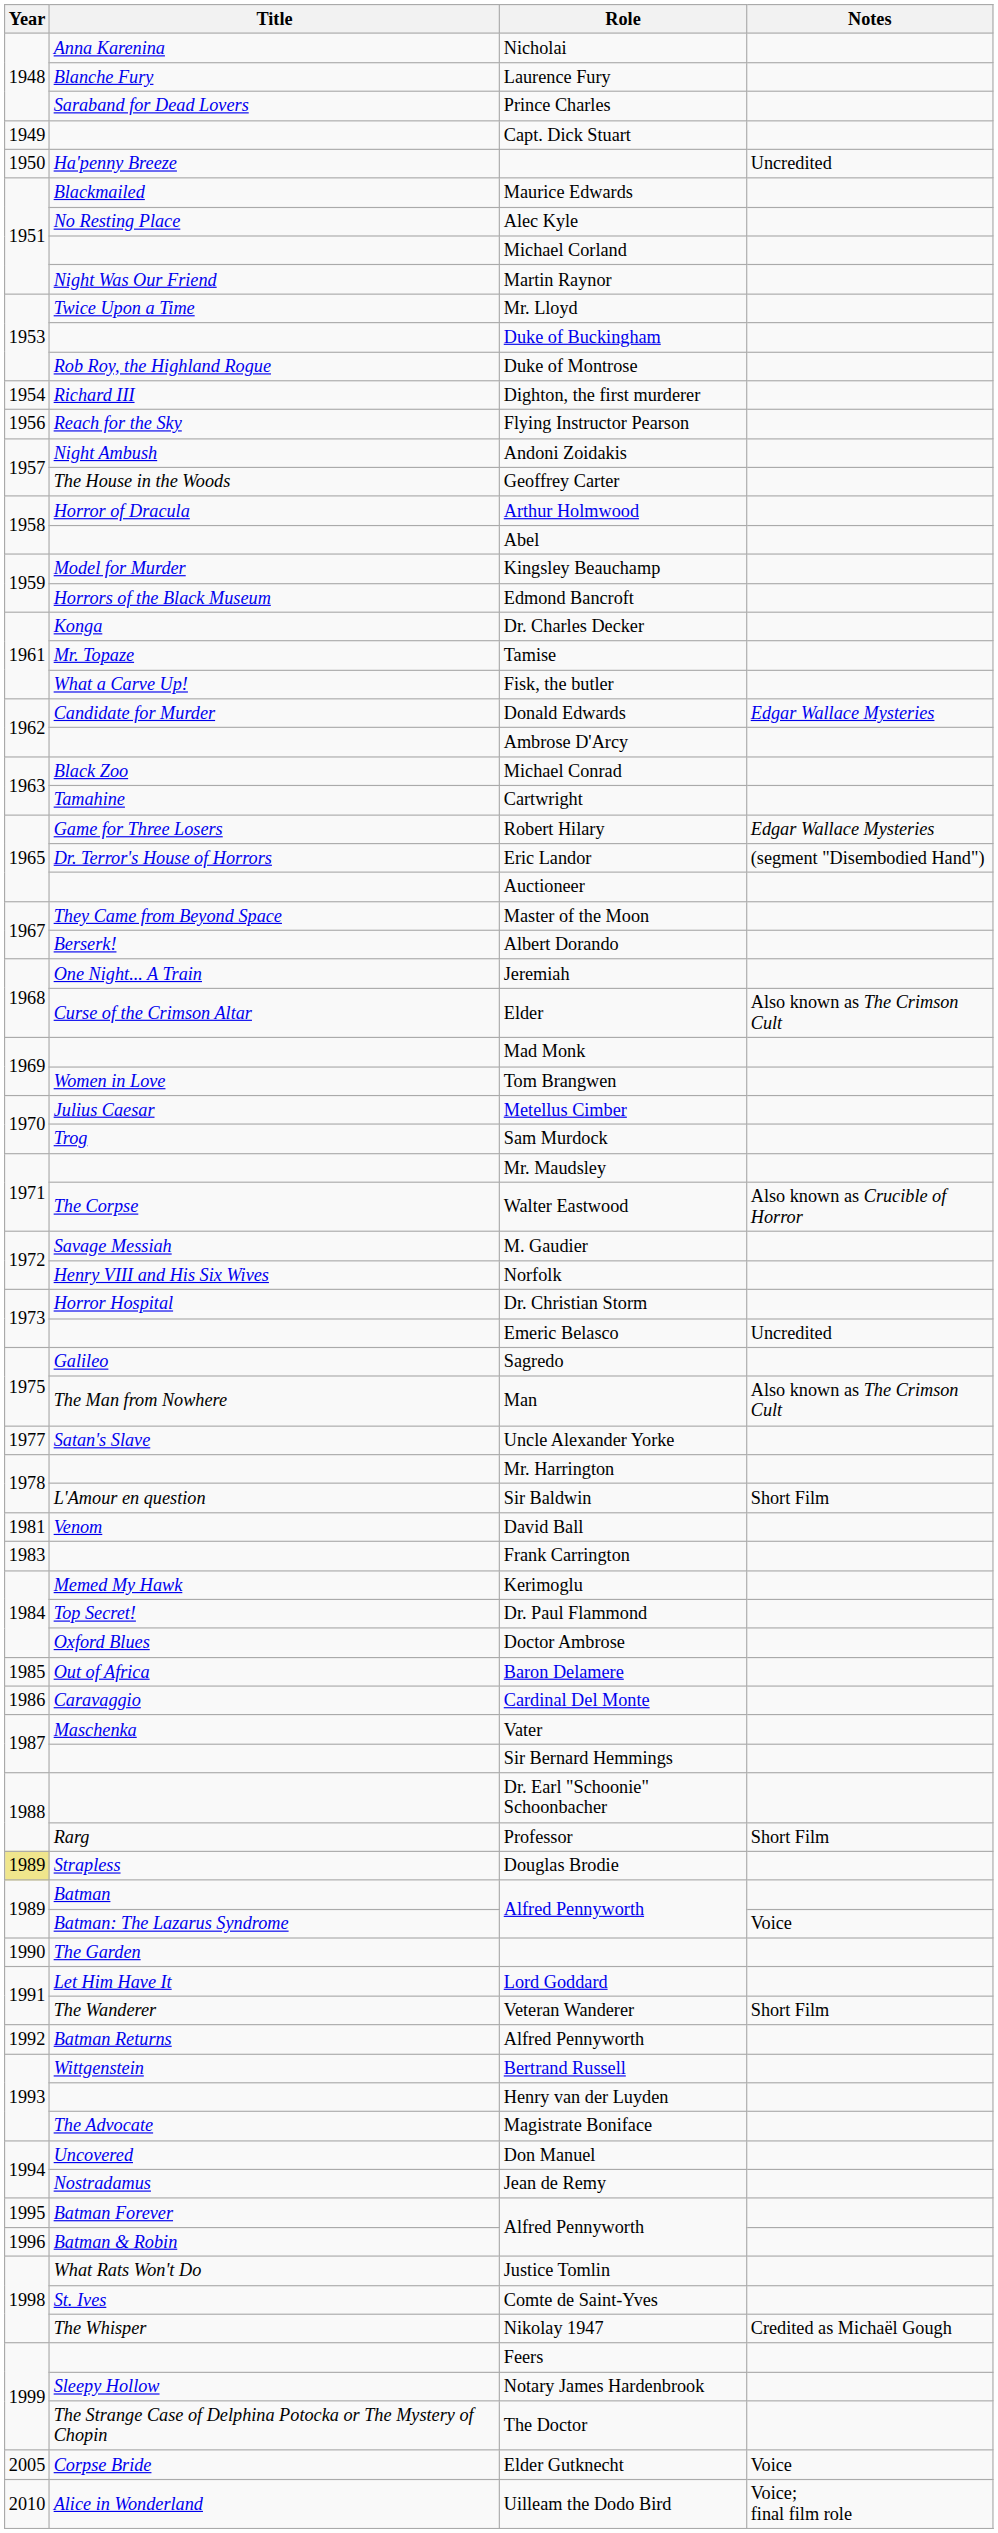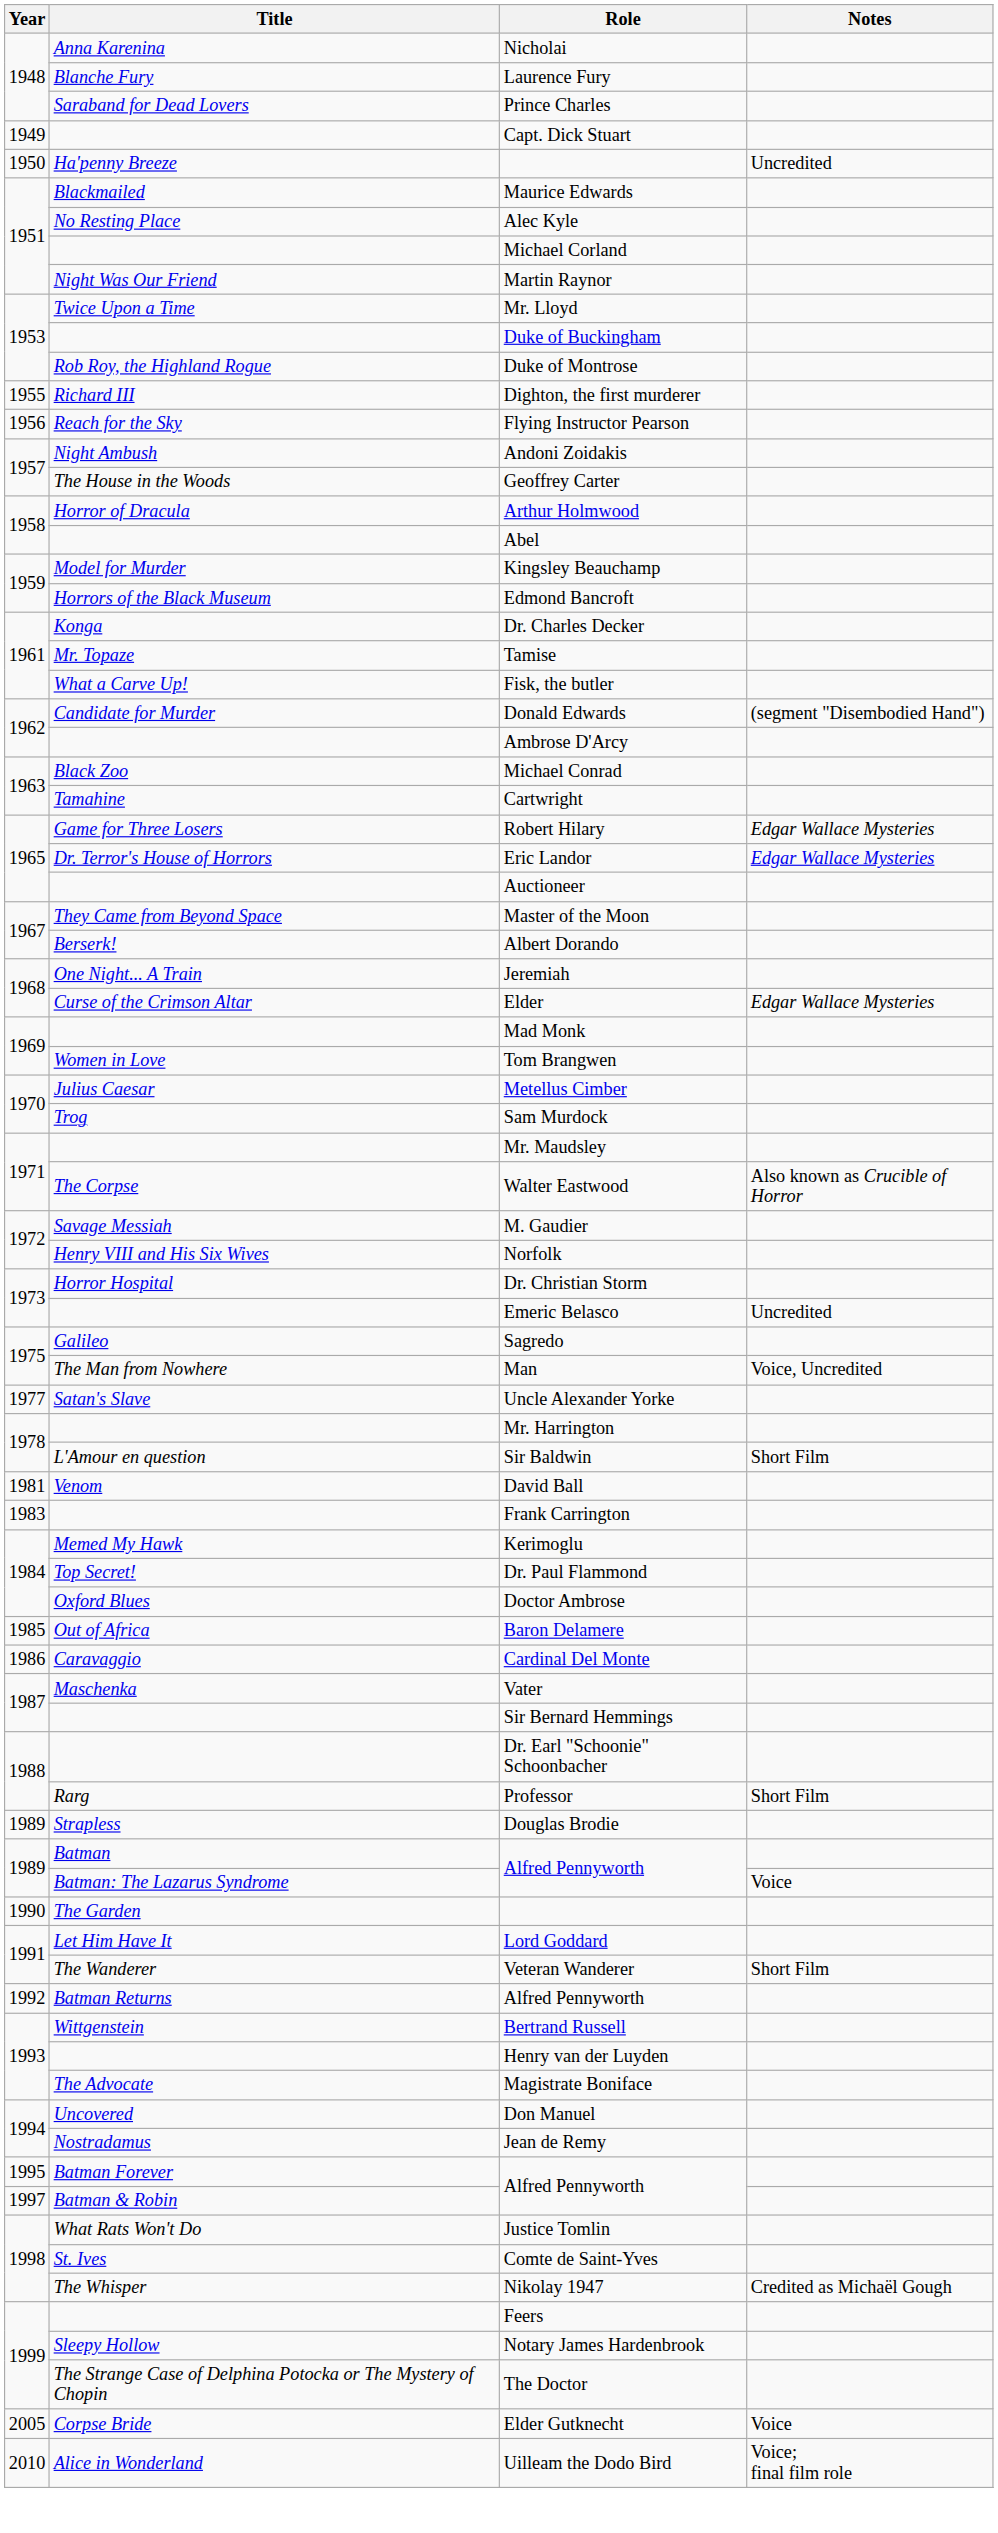 <table class="wikitable sortable">
 <tr>
 <th>Year</th>
 <th>Title</th>
 <th>Role</th>
 <th>Notes</th>
 </tr>
 <tr>
 <td rowspan="3">1948</td>
 <td><em><a href='#'>Anna Karenina</a></em></td>
 <td>Nicholai</td>
 <td></td>
 </tr>
 <tr>
 <td><em><a href='#'>Blanche Fury</a></em></td>
 <td>Laurence Fury</td>
 <td></td>
 </tr>
 <tr>
 <td><em><a href='#'>Saraband for Dead Lovers</a></em></td>
 <td>Prince Charles</td>
 <td></td>
 </tr>
 <tr>
 <td>1949</td>
 <td><em></em></td>
 <td>Capt. Dick Stuart</td>
 <td></td>
 </tr>
 <tr>
 <td>1950</td>
 <td><em><a href='#'>Ha'penny Breeze</a></em></td>
 <td></td>
 <td>Uncredited</td>
 </tr>
 <tr>
 <td rowspan="4">1951</td>
 <td><em><a href='#'>Blackmailed</a></em></td>
 <td>Maurice Edwards</td>
 <td></td>
 </tr>
 <tr>
 <td><em><a href='#'>No Resting Place</a></em></td>
 <td>Alec Kyle</td>
 <td></td>
 </tr>
 <tr>
 <td><em></em></td>
 <td>Michael Corland</td>
 <td></td>
 </tr>
 <tr>
 <td><em><a href='#'>Night Was Our Friend</a></em></td>
 <td>Martin Raynor</td>
 <td></td>
 </tr>
 <tr>
 <td rowspan="3">1953</td>
 <td><em><a href='#'>Twice Upon a Time</a></em></td>
 <td>Mr. Lloyd</td>
 <td></td>
 </tr>
 <tr>
 <td><em></em></td>
 <td><a href='#'>Duke of Buckingham</a></td>
 <td></td>
 </tr>
 <tr>
 <td><em><a href='#'>Rob Roy, the Highland Rogue</a></em></td>
 <td>Duke of Montrose</td>
 <td></td>
 </tr>
 <tr>
-<td>1954</td>
+<td>1955</td>
 <td><em><a href='#'>Richard III</a></em></td>
 <td>Dighton, the first murderer</td>
 <td></td>
 </tr>
 <tr>
 <td>1956</td>
 <td><em><a href='#'>Reach for the Sky</a></em></td>
 <td>Flying Instructor Pearson</td>
 <td></td>
 </tr>
 <tr>
 <td rowspan="2">1957</td>
 <td><em><a href='#'>Night Ambush</a></em></td>
 <td>Andoni Zoidakis</td>
 <td></td>
 </tr>
 <tr>
 <td><em>The House in the Woods</em></td>
 <td>Geoffrey Carter</td>
 <td></td>
 </tr>
 <tr>
 <td rowspan="2">1958</td>
 <td><em><a href='#'>Horror of Dracula</a></em></td>
 <td><a href='#'>Arthur Holmwood</a></td>
 <td></td>
 </tr>
 <tr>
 <td><em></em></td>
 <td>Abel</td>
 <td></td>
 </tr>
 <tr>
 <td rowspan="2">1959</td>
 <td><em><a href='#'>Model for Murder</a></em></td>
 <td>Kingsley Beauchamp</td>
 <td></td>
 </tr>
 <tr>
 <td><em><a href='#'>Horrors of the Black Museum</a></em></td>
 <td>Edmond Bancroft</td>
 <td></td>
 </tr>
 <tr>
 <td rowspan="3">1961</td>
 <td><em><a href='#'>Konga</a></em></td>
 <td>Dr. Charles Decker</td>
 <td></td>
 </tr>
 <tr>
 <td><em><a href='#'>Mr. Topaze</a></em></td>
 <td>Tamise</td>
 <td></td>
 </tr>
 <tr>
 <td><em><a href='#'>What a Carve Up!</a></em></td>
 <td>Fisk, the butler</td>
 <td></td>
 </tr>
 <tr>
 <td rowspan="2">1962</td>
 <td><em><a href='#'>Candidate for Murder</a></em></td>
 <td>Donald Edwards</td>
-<td><em><a href='#'>Edgar Wallace Mysteries</a></em></td>
+<td>(segment "Disembodied Hand")</td>
 </tr>
 <tr>
 <td><em></em></td>
 <td>Ambrose D'Arcy</td>
 <td></td>
 </tr>
 <tr>
 <td rowspan="2">1963</td>
 <td><em><a href='#'>Black Zoo</a></em></td>
 <td>Michael Conrad</td>
 <td></td>
 </tr>
 <tr>
 <td><em><a href='#'>Tamahine</a></em></td>
 <td>Cartwright</td>
 <td></td>
 </tr>
 <tr>
 <td rowspan="3">1965</td>
 <td><em><a href='#'>Game for Three Losers</a></em></td>
 <td>Robert Hilary</td>
 <td><em>Edgar Wallace Mysteries</em></td>
 </tr>
 <tr>
 <td><em><a href='#'>Dr. Terror's House of Horrors</a></em></td>
 <td>Eric Landor</td>
-<td>(segment "Disembodied Hand")</td>
+<td><em><a href='#'>Edgar Wallace Mysteries</a></em></td>
 </tr>
 <tr>
 <td><em></em></td>
 <td>Auctioneer</td>
 <td></td>
 </tr>
 <tr>
 <td rowspan="2">1967</td>
 <td><em><a href='#'>They Came from Beyond Space</a></em></td>
 <td>Master of the Moon</td>
 <td></td>
 </tr>
 <tr>
 <td><em><a href='#'>Berserk!</a></em></td>
 <td>Albert Dorando</td>
 <td></td>
 </tr>
 <tr>
 <td rowspan="2">1968</td>
 <td><em><a href='#'>One Night... A Train</a></em></td>
 <td>Jeremiah</td>
 <td></td>
 </tr>
 <tr>
 <td><em><a href='#'>Curse of the Crimson Altar</a></em></td>
 <td>Elder</td>
-<td>Also known as <em>The Crimson Cult</em></td>
+<td><em>Edgar Wallace Mysteries</em></td>
 </tr>
 <tr>
 <td rowspan="2">1969</td>
 <td><em></em></td>
 <td>Mad Monk</td>
 <td></td>
 </tr>
 <tr>
 <td><em><a href='#'>Women in Love</a></em></td>
 <td>Tom Brangwen</td>
 <td></td>
 </tr>
 <tr>
 <td rowspan="2">1970</td>
 <td><em><a href='#'>Julius Caesar</a></em></td>
 <td><a href='#'>Metellus Cimber</a></td>
 <td></td>
 </tr>
 <tr>
 <td><em><a href='#'>Trog</a></em></td>
 <td>Sam Murdock</td>
 <td></td>
 </tr>
 <tr>
 <td rowspan="2">1971</td>
 <td><em></em></td>
 <td>Mr. Maudsley</td>
 <td></td>
 </tr>
 <tr>
 <td><em><a href='#'>The Corpse</a></em></td>
 <td>Walter Eastwood</td>
 <td>Also known as <em>Crucible of Horror</em></td>
 </tr>
 <tr>
 <td rowspan="2">1972</td>
 <td><em><a href='#'>Savage Messiah</a></em></td>
 <td>M. Gaudier</td>
 <td></td>
 </tr>
 <tr>
 <td><em><a href='#'>Henry VIII and His Six Wives</a></em></td>
 <td>Norfolk</td>
 <td></td>
 </tr>
 <tr>
 <td rowspan="2">1973</td>
 <td><em><a href='#'>Horror Hospital</a></em></td>
 <td>Dr. Christian Storm</td>
 <td></td>
 </tr>
 <tr>
 <td><em></em></td>
 <td>Emeric Belasco</td>
 <td>Uncredited</td>
 </tr>
 <tr>
 <td rowspan="2">1975</td>
 <td><em><a href='#'>Galileo</a></em></td>
 <td>Sagredo</td>
 <td></td>
 </tr>
 <tr>
 <td><em>The Man from Nowhere</em></td>
 <td>Man</td>
-<td>Also known as <em>The Crimson Cult</em></td>
+<td>Voice, Uncredited</td>
 </tr>
 <tr>
 <td>1977</td>
 <td><em><a href='#'>Satan's Slave</a></em></td>
 <td>Uncle Alexander Yorke</td>
 <td></td>
 </tr>
 <tr>
 <td rowspan="2">1978</td>
 <td><em></em></td>
 <td>Mr. Harrington</td>
 <td></td>
 </tr>
 <tr>
 <td><em>L'Amour en question</em></td>
 <td>Sir Baldwin</td>
 <td>Short Film</td>
 </tr>
 <tr>
 <td>1981</td>
 <td><em><a href='#'>Venom</a></em></td>
 <td>David Ball</td>
 <td></td>
 </tr>
 <tr>
 <td>1983</td>
 <td><em></em></td>
 <td>Frank Carrington</td>
 <td></td>
 </tr>
 <tr>
 <td rowspan="3">1984</td>
 <td><em><a href='#'>Memed My Hawk</a></em></td>
 <td>Kerimoglu</td>
 <td></td>
 </tr>
 <tr>
 <td><em><a href='#'>Top Secret!</a></em></td>
 <td>Dr. Paul Flammond</td>
 <td></td>
 </tr>
 <tr>
 <td><em><a href='#'>Oxford Blues</a></em></td>
 <td>Doctor Ambrose</td>
 <td></td>
 </tr>
 <tr>
 <td>1985</td>
 <td><em><a href='#'>Out of Africa</a></em></td>
 <td><a href='#'>Baron Delamere</a></td>
 <td></td>
 </tr>
 <tr>
 <td>1986</td>
 <td><em><a href='#'>Caravaggio</a></em></td>
 <td><a href='#'>Cardinal Del Monte</a></td>
 <td></td>
 </tr>
 <tr>
 <td rowspan="2">1987</td>
 <td><em><a href='#'>Maschenka</a></em></td>
 <td>Vater</td>
 <td></td>
 </tr>
 <tr>
 <td><em></em></td>
 <td>Sir Bernard Hemmings</td>
 <td></td>
 </tr>
 <tr>
 <td rowspan="2">1988</td>
 <td><em></em></td>
 <td>Dr. Earl "Schoonie" Schoonbacher</td>
 <td></td>
 </tr>
 <tr>
 <td><em>Rarg</em></td>
 <td>Professor</td>
 <td>Short Film</td>
 </tr>
 <tr>
-<td style="background: khaki;">1989</td>
+<td>1989</td>
 <td><em><a href='#'>Strapless</a></em></td>
 <td>Douglas Brodie</td>
 <td></td>
 </tr>
 <tr>
 <td rowspan="2">1989</td>
 <td><em><a href='#'>Batman</a></em></td>
 <td rowspan=2><a href='#'>Alfred Pennyworth</a></td>
 <td></td>
 </tr>
 <tr>
 <td><em><a href='#'>Batman: The Lazarus Syndrome</a></em></td>
 <td>Voice</td>
 </tr>
 <tr>
 <td>1990</td>
 <td><em><a href='#'>The Garden</a></em></td>
 <td></td>
 <td></td>
 </tr>
 <tr>
 <td rowspan="2">1991</td>
 <td><em><a href='#'>Let Him Have It</a></em></td>
 <td><a href='#'>Lord Goddard</a></td>
 <td></td>
 </tr>
 <tr>
 <td><em>The Wanderer</em></td>
 <td>Veteran Wanderer</td>
 <td>Short Film</td>
 </tr>
 <tr>
 <td>1992</td>
 <td><em><a href='#'>Batman Returns</a></em></td>
 <td>Alfred Pennyworth</td>
 <td></td>
 </tr>
 <tr>
 <td rowspan="3">1993</td>
 <td><em><a href='#'>Wittgenstein</a></em></td>
 <td><a href='#'>Bertrand Russell</a></td>
 <td></td>
 </tr>
 <tr>
 <td><em></em></td>
 <td>Henry van der Luyden</td>
 <td></td>
 </tr>
 <tr>
 <td><em><a href='#'>The Advocate</a></em></td>
 <td>Magistrate Boniface</td>
 <td></td>
 </tr>
 <tr>
 <td rowspan="2">1994</td>
 <td><em><a href='#'>Uncovered</a></em></td>
 <td>Don Manuel</td>
 <td></td>
 </tr>
 <tr>
 <td><em><a href='#'>Nostradamus</a></em></td>
 <td>Jean de Remy</td>
 <td></td>
 </tr>
 <tr>
 <td>1995</td>
 <td><em><a href='#'>Batman Forever</a></em></td>
 <td rowspan=2>Alfred Pennyworth</td>
 <td></td>
 </tr>
 <tr>
-<td>1996</td>
+<td>1997</td>
 <td><em><a href='#'>Batman & Robin</a></em></td>
 <td></td>
 </tr>
 <tr>
 <td rowspan="3">1998</td>
 <td><em>What Rats Won't Do</em></td>
 <td>Justice Tomlin</td>
 <td></td>
 </tr>
 <tr>
 <td><em><a href='#'>St. Ives</a></em></td>
 <td>Comte de Saint-Yves</td>
 <td></td>
 </tr>
 <tr>
 <td><em>The Whisper</em></td>
 <td>Nikolay 1947</td>
 <td>Credited as Michaël Gough</td>
 </tr>
 <tr>
 <td rowspan="3">1999</td>
 <td><em></em></td>
 <td>Feers</td>
 <td></td>
 </tr>
 <tr>
 <td><em><a href='#'>Sleepy Hollow</a></em></td>
 <td>Notary James Hardenbrook</td>
 <td></td>
 </tr>
 <tr>
 <td><em>The Strange Case of Delphina Potocka or The Mystery of Chopin</em></td>
 <td>The Doctor</td>
 <td></td>
 </tr>
 <tr>
 <td>2005</td>
 <td><em><a href='#'>Corpse Bride</a></em></td>
 <td>Elder Gutknecht</td>
 <td>Voice</td>
 </tr>
 <tr>
 <td>2010</td>
 <td><em><a href='#'>Alice in Wonderland</a></em></td>
 <td>Uilleam the Dodo Bird</td>
 <td>Voice;<br>final film role</td>
 </tr>
 <tr>
 </tr>
 </table>
